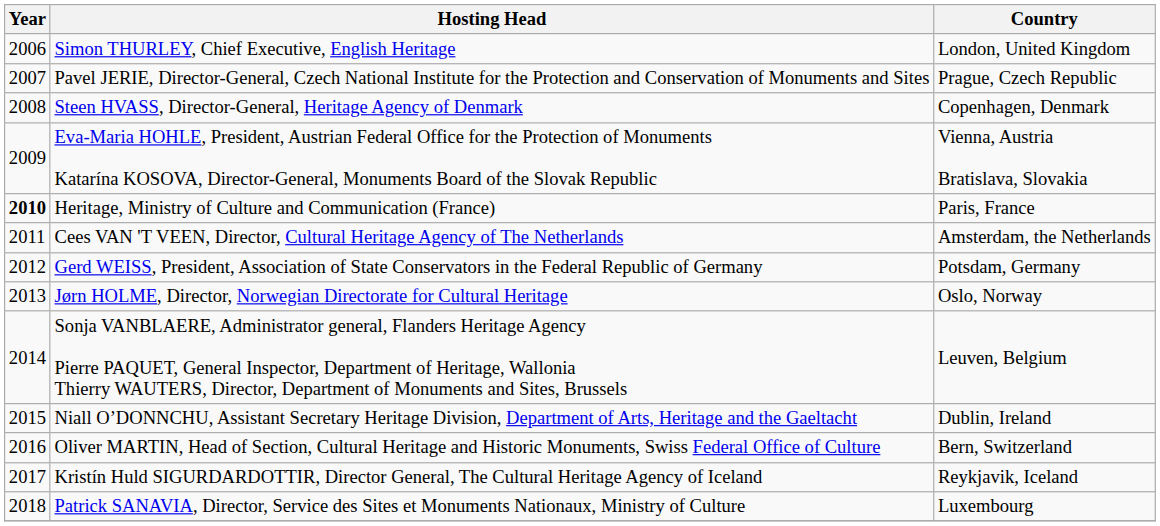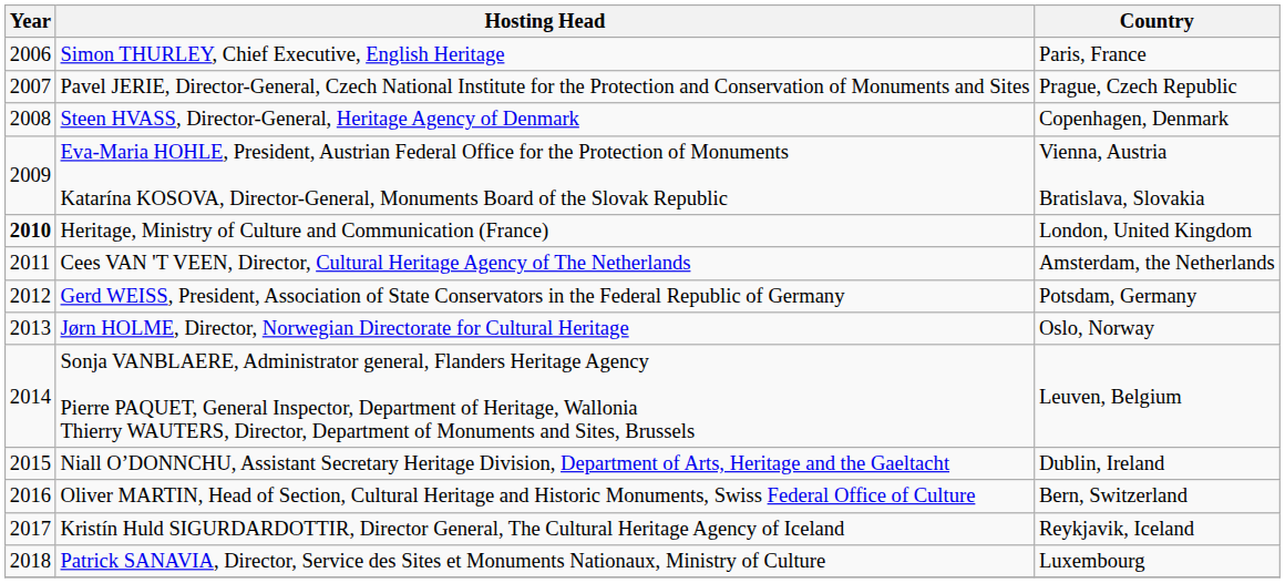 <table class="wikitable">
 <tr>
 <th>Year</th>
 <th>Hosting Head</th>
 <th>Country</th>
 </tr>
 <tr>
 <td>2006</td>
 <td><a href='#'>Simon THURLEY</a>, Chief Executive, <a href='#'>English Heritage</a></td>
-<td>London, United Kingdom</td>
+<td>Paris, France</td>
 </tr>
 <tr>
 <td>2007</td>
 <td>Pavel JERIE, Director-General, Czech National Institute for the Protection and Conservation of Monuments and Sites</td>
 <td>Prague, Czech Republic</td>
 </tr>
 <tr>
 <td>2008</td>
 <td><a href='#'>Steen HVASS</a>, Director-General, <a href='#'>Heritage Agency of Denmark</a></td>
 <td>Copenhagen, Denmark</td>
 </tr>
 <tr>
 <td>2009</td>
 <td><a href='#'>Eva-Maria HOHLE</a>, President, Austrian Federal Office for the Protection of Monuments <br><br>Katarína KOSOVA, Director-General, Monuments Board of the Slovak Republic</td>
 <td>Vienna, Austria <br><br>Bratislava, Slovakia</td>
 </tr>
 <tr>
 <td><strong>2010</strong></td>
 <td>Heritage, Ministry of Culture and Communication (France)</td>
-<td>Paris, France</td>
+<td>London, United Kingdom</td>
 </tr>
 <tr>
 <td>2011</td>
 <td>Cees VAN 'T VEEN, Director, <a href='#'>Cultural Heritage Agency of The Netherlands</a></td>
 <td>Amsterdam, the Netherlands</td>
 </tr>
 <tr>
 <td>2012</td>
 <td><a href='#'>Gerd WEISS</a>, President, Association of State Conservators in the Federal Republic of Germany</td>
 <td>Potsdam, Germany</td>
 </tr>
 <tr>
 <td>2013</td>
 <td><a href='#'>Jørn HOLME</a>, Director, <a href='#'>Norwegian Directorate for Cultural Heritage</a></td>
 <td>Oslo, Norway</td>
 </tr>
 <tr>
 <td>2014</td>
 <td>Sonja VANBLAERE, Administrator general, Flanders Heritage Agency <br><br>Pierre PAQUET, General Inspector, Department of Heritage, Wallonia<br>Thierry WAUTERS, Director, Department of Monuments and Sites, Brussels</td>
 <td>Leuven, Belgium</td>
 </tr>
 <tr>
 <td>2015</td>
 <td>Niall O’DONNCHU, Assistant Secretary Heritage Division, <a href='#'>Department of Arts, Heritage and the Gaeltacht</a></td>
 <td>Dublin, Ireland</td>
 </tr>
 <tr>
 <td>2016</td>
 <td>Oliver MARTIN, Head of Section, Cultural Heritage and Historic Monuments, Swiss <a href='#'>Federal Office of Culture</a></td>
 <td>Bern, Switzerland</td>
 </tr>
 <tr>
 <td>2017</td>
 <td>Kristín Huld SIGURDARDOTTIR, Director General, The Cultural Heritage Agency of Iceland</td>
 <td>Reykjavik, Iceland</td>
 </tr>
 <tr>
 <td>2018</td>
 <td><a href='#'>Patrick SANAVIA</a>, Director, Service des Sites et Monuments Nationaux, Ministry of Culture</td>
 <td>Luxembourg</td>
 </tr>
 <tr>
 </tr>
 </table>
